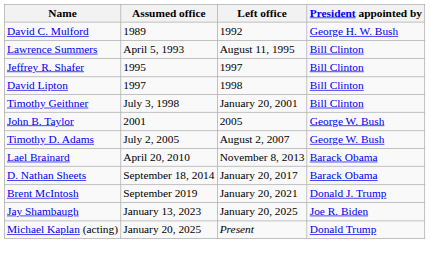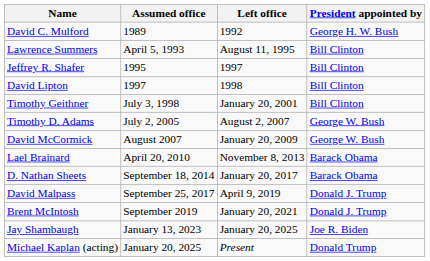 <table class="wikitable">
 <tr>
 <th>Name</th>
 <th>Assumed office</th>
 <th>Left office</th>
 <th><a href='#'>President</a> appointed by</th>
 </tr>
 <tr>
 <td><a href='#'>David C. Mulford</a></td>
 <td>1989</td>
 <td>1992</td>
 <td rowspan="1"><a href='#'>George H. W. Bush</a></td>
 </tr>
 <tr>
 <td><a href='#'>Lawrence Summers</a></td>
 <td>April 5, 1993</td>
 <td>August 11, 1995</td>
 <td rowspan="1"><a href='#'>Bill Clinton</a></td>
 </tr>
 <tr>
 <td><a href='#'>Jeffrey R. Shafer</a></td>
 <td>1995</td>
 <td>1997</td>
 <td rowspan="1"><a href='#'>Bill Clinton</a></td>
 </tr>
 <tr>
 <td><a href='#'>David Lipton</a></td>
 <td>1997</td>
 <td>1998</td>
 <td rowspan="1"><a href='#'>Bill Clinton</a></td>
 </tr>
 <tr>
 <td><a href='#'>Timothy Geithner</a></td>
 <td>July 3, 1998</td>
 <td>January 20, 2001</td>
 <td rowspan="1"><a href='#'>Bill Clinton</a></td>
 </tr>
 <tr>
-<td><a href='#'>John B. Taylor</a></td>
-<td>2001</td>
-<td>2005</td>
+<td><a href='#'>Timothy D. Adams</a></td>
+<td>July 2, 2005</td>
+<td>August 2, 2007</td>
 <td rowspan="1"><a href='#'>George W. Bush</a></td>
 </tr>
 <tr>
-<td><a href='#'>Timothy D. Adams</a></td>
-<td>July 2, 2005</td>
-<td>August 2, 2007</td>
+<td><a href='#'>David McCormick</a></td>
+<td>August 2007</td>
+<td>January 20, 2009</td>
 <td rowspan="1"><a href='#'>George W. Bush</a></td>
 </tr>
 <tr>
 <td><a href='#'>Lael Brainard</a></td>
 <td>April 20, 2010</td>
 <td>November 8, 2013</td>
 <td rowspan="1"><a href='#'>Barack Obama</a></td>
 </tr>
 <tr>
 <td><a href='#'>D. Nathan Sheets</a></td>
 <td>September 18, 2014</td>
 <td>January 20, 2017</td>
 <td rowspan="1"><a href='#'>Barack Obama</a></td>
+</tr>
+<tr>
+<td><a href='#'>David Malpass</a></td>
+<td>September 25, 2017</td>
+<td>April 9, 2019</td>
+<td rowspan="1"><a href='#'>Donald J. Trump</a></td>
 </tr>
 <tr>
 <td><a href='#'>Brent McIntosh</a></td>
 <td>September 2019</td>
 <td>January 20, 2021</td>
 <td rowspan="1"><a href='#'>Donald J. Trump</a></td>
 </tr>
 <tr>
 <td><a href='#'>Jay Shambaugh</a></td>
 <td>January 13, 2023</td>
 <td>January 20, 2025</td>
 <td rowspan="1"><a href='#'>Joe R. Biden</a></td>
 </tr>
 <tr>
 <td><a href='#'>Michael Kaplan</a> (acting)</td>
 <td>January 20, 2025</td>
 <td><em>Present</em></td>
 <td><a href='#'>Donald Trump</a></td>
 </tr>
 </table>
